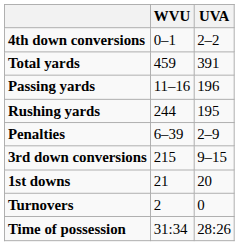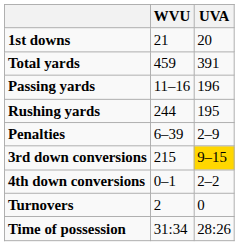 <table class="wikitable">
 <tr>
 <th></th>
 <th>WVU</th>
 <th>UVA</th>
 </tr>
 <tr>
-<td><strong>4th down conversions</strong></td>
-<td>0–1</td>
-<td>2–2</td>
+<td><strong>1st downs</strong></td>
+<td>21</td>
+<td>20</td>
 </tr>
 <tr>
 <td><strong>Total yards</strong></td>
 <td>459</td>
 <td>391</td>
 </tr>
 <tr>
 <td><strong>Passing yards</strong></td>
 <td>11–16</td>
 <td>196</td>
 </tr>
 <tr>
 <td><strong>Rushing yards</strong></td>
 <td>244</td>
 <td>195</td>
 </tr>
 <tr>
 <td><strong>Penalties</strong></td>
 <td>6–39</td>
 <td>2–9</td>
 </tr>
 <tr>
 <td><strong>3rd down conversions</strong></td>
 <td>215</td>
-<td>9–15</td>
+<td style="background: gold;">9–15</td>
 </tr>
 <tr>
-<td><strong>1st downs</strong></td>
-<td>21</td>
-<td>20</td>
+<td><strong>4th down conversions</strong></td>
+<td>0–1</td>
+<td>2–2</td>
 </tr>
 <tr>
 <td><strong>Turnovers</strong></td>
 <td>2</td>
 <td>0</td>
 </tr>
 <tr>
 <td><strong>Time of possession</strong></td>
 <td>31:34</td>
 <td>28:26</td>
 </tr>
 </table>
